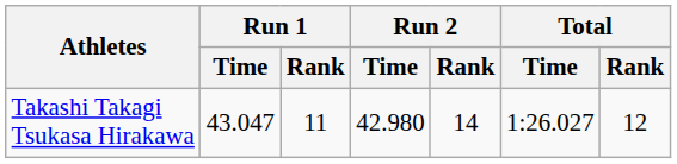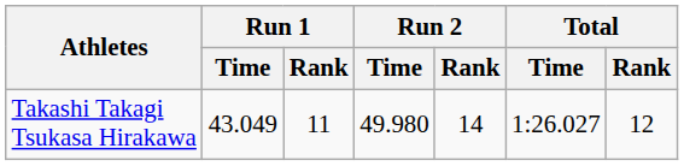 <table class="wikitable" border="1" style="font-size:90%">
 <tr>
 <th rowspan="2">Athletes</th>
 <th colspan="2">Run 1</th>
 <th colspan="2">Run 2</th>
 <th colspan="2">Total</th>
 </tr>
 <tr>
 <th>Time</th>
 <th>Rank</th>
 <th>Time</th>
 <th>Rank</th>
 <th>Time</th>
 <th>Rank</th>
 </tr>
 <tr>
 <td><a href='#'>Takashi Takagi</a><br><a href='#'>Tsukasa Hirakawa</a></td>
-<td align="center">43.047</td>
+<td align="center">43.049</td>
 <td align="center">11</td>
-<td align="center">42.980</td>
+<td align="center">49.980</td>
 <td align="center">14</td>
 <td align="center">1:26.027</td>
 <td align="center">12</td>
 </tr>
 </table>
